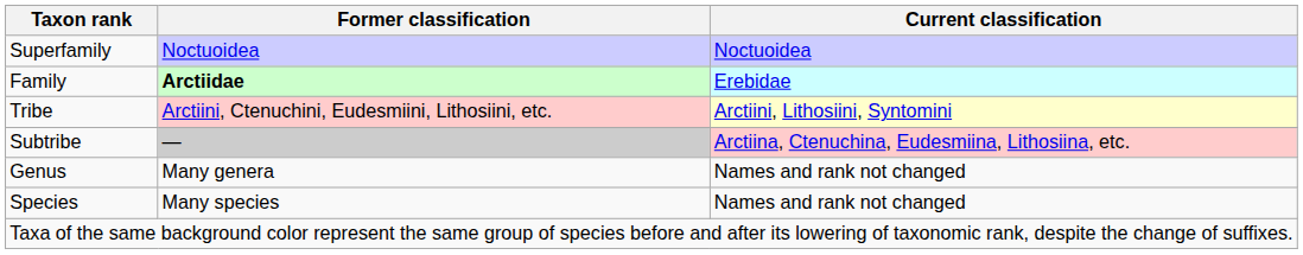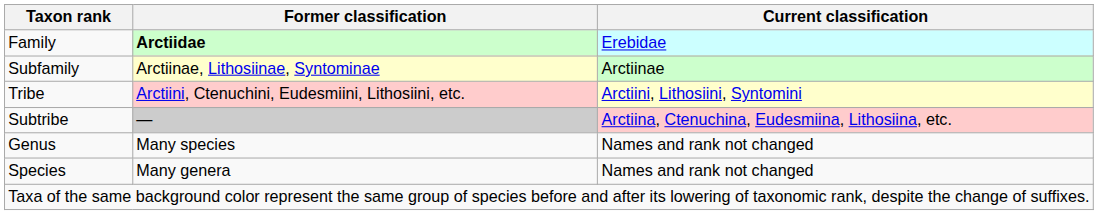 <table class="wikitable">
 <tr>
 <th>Taxon rank</th>
 <th>Former classification</th>
 <th>Current classification</th>
 </tr>
 <tr>
-<td>Superfamily</td>
-<td style="background: #CCCCFF;"><a href='#'>Noctuoidea</a></td>
-<td style="background: #CCCCFF;"><a href='#'>Noctuoidea</a></td>
-</tr>
-<tr>
 <td>Family</td>
 <td style="background: #CCFFCC;"><strong>Arctiidae</strong></td>
 <td style="background: #CCFFFF;"><a href='#'>Erebidae</a></td>
+</tr>
+<tr>
+<td>Subfamily</td>
+<td style="background: #FFFFCC;">Arctiinae, <a href='#'>Lithosiinae</a>, <a href='#'>Syntominae</a></td>
+<td style="background: #CCFFCC;">Arctiinae</td>
 </tr>
 <tr>
 <td>Tribe</td>
 <td style="background: #FFCCCC;"><a href='#'>Arctiini</a>, Ctenuchini, Eudesmiini, Lithosiini, etc.</td>
 <td style="background: #FFFFCC;"><a href='#'>Arctiini</a>, <a href='#'>Lithosiini</a>, <a href='#'>Syntomini</a></td>
 </tr>
 <tr>
 <td>Subtribe</td>
 <td style="background: #CCCCCC;">—</td>
 <td style="background: #FFCCCC;"><a href='#'>Arctiina</a>, <a href='#'>Ctenuchina</a>, <a href='#'>Eudesmiina</a>, <a href='#'>Lithosiina</a>, etc.</td>
 </tr>
 <tr>
 <td>Genus</td>
-<td>Many genera</td>
+<td>Many species</td>
 <td>Names and rank not changed</td>
 </tr>
 <tr>
 <td>Species</td>
-<td>Many species</td>
+<td>Many genera</td>
 <td>Names and rank not changed</td>
 </tr>
 <tr>
 <td colspan="3">Taxa of the same background color represent the same group of species before and after its lowering of taxonomic rank, despite the change of suffixes.</td>
 </tr>
 </table>
